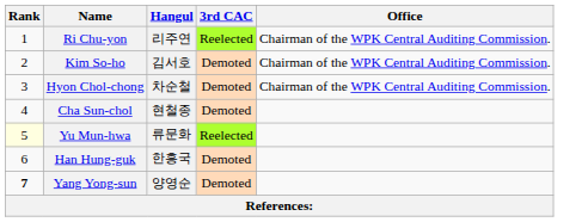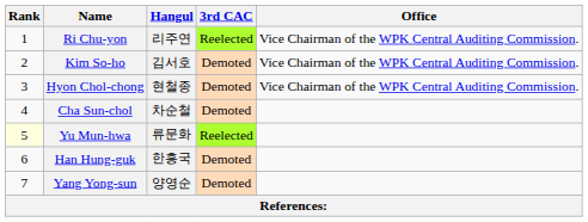 <table class="wikitable sortable">
 <tr>
 <th>Rank</th>
 <th>Name</th>
 <th><a href='#'>Hangul</a></th>
 <th><a href='#'>3rd CAC</a></th>
 <th>Office</th>
 </tr>
 <tr>
 <td align="center">1</td>
 <th align="center" scope="row" style="font-weight:normal;"><a href='#'>Ri Chu-yon</a></th>
 <th align="center" scope="row" style="font-weight:normal;">리주연</th>
 <td align="center" style="background: GreenYellow">Reelected</td>
-<td>Chairman of the <a href='#'>WPK Central Auditing Commission</a>.</td>
+<td>Vice Chairman of the <a href='#'>WPK Central Auditing Commission</a>.</td>
 </tr>
 <tr>
 <td align="center">2</td>
 <th align="center" scope="row" style="font-weight:normal;"><a href='#'>Kim So-ho</a></th>
 <th align="center" scope="row" style="font-weight:normal;">김서호</th>
 <td style="background: PeachPuff" align="center">Demoted</td>
-<td>Chairman of the <a href='#'>WPK Central Auditing Commission</a>.</td>
+<td>Vice Chairman of the <a href='#'>WPK Central Auditing Commission</a>.</td>
 </tr>
 <tr>
 <td align="center">3</td>
 <th align="center" scope="row" style="font-weight:normal;"><a href='#'>Hyon Chol-chong</a></th>
-<th align="center" scope="row" style="font-weight:normal;">차순철</th>
+<th align="center" scope="row" style="font-weight:normal;">현철종</th>
 <td style="background: PeachPuff" align="center">Demoted</td>
-<td>Chairman of the <a href='#'>WPK Central Auditing Commission</a>.</td>
+<td>Vice Chairman of the <a href='#'>WPK Central Auditing Commission</a>.</td>
 </tr>
 <tr>
 <td align="center">4</td>
 <th align="center" scope="row" style="font-weight:normal;"><a href='#'>Cha Sun-chol</a></th>
-<th align="center" scope="row" style="font-weight:normal;">현철종</th>
+<th align="center" scope="row" style="font-weight:normal;">차순철</th>
 <td style="background: PeachPuff" align="center">Demoted</td>
 <td align="center"></td>
 </tr>
 <tr>
 <td align="center" style="background: lightyellow;">5</td>
 <th align="center" scope="row" style="font-weight:normal;"><a href='#'>Yu Mun-hwa</a></th>
 <th align="center" scope="row" style="font-weight:normal;">류문화</th>
 <td align="center" style="background: GreenYellow">Reelected</td>
 <td align="center"></td>
 </tr>
 <tr>
 <td align="center">6</td>
 <th align="center" scope="row" style="font-weight:normal;"><a href='#'>Han Hung-guk</a></th>
 <th align="center" scope="row" style="font-weight:normal;">한흥국</th>
 <td style="background: PeachPuff" align="center">Demoted</td>
 <td align="center"></td>
 </tr>
 <tr>
-<td align="center"><strong>7</strong></td>
+<td align="center">7</td>
 <th align="center" scope="row" style="font-weight:normal;"><a href='#'>Yang Yong-sun</a></th>
 <th align="center" scope="row" style="font-weight:normal;">양영순</th>
 <td style="background: PeachPuff" align="center">Demoted</td>
 <td align="center"></td>
 </tr>
 <tr>
 <th colspan="5" unsortable><strong>References:</strong><br></th>
 </tr>
 </table>
